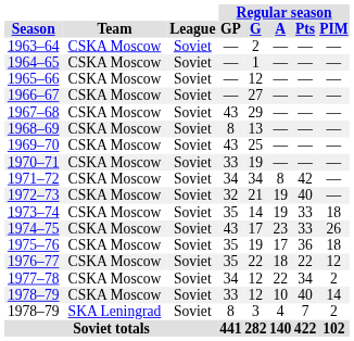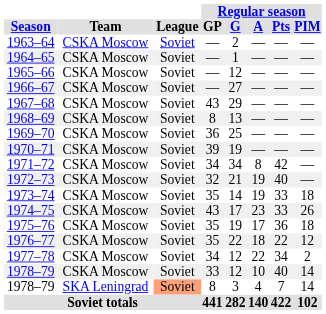 <table border="0" cellpadding="0" cellspacing="0" style="width:60%; text-align:center;">
 <tr style="background:#e0e0e0;">
 <th colspan="3" style="background:#fff;"></th>
 <th rowspan="99" style="background:#fff;"></th>
 <th ALIGN="center" colspan="5"><a href='#'>Regular season</a></th>
 </tr>
 <tr style="background:#e0e0e0;">
 <th><a href='#'>Season</a></th>
 <th>Team</th>
 <th>League</th>
 <th>GP</th>
 <th><a href='#'>G</a></th>
 <th><a href='#'>A</a></th>
 <th><a href='#'>Pts</a></th>
 <th><a href='#'>PIM</a></th>
 </tr>
 <tr>
 <td><a href='#'>1963–64</a></td>
 <td><a href='#'>CSKA Moscow</a></td>
 <td><a href='#'>Soviet</a></td>
 <td>—</td>
 <td>2</td>
 <td>—</td>
 <td>—</td>
 <td>—</td>
 </tr>
 <tr bgcolor="#f0f0f0">
 <td><a href='#'>1964–65</a></td>
 <td>CSKA Moscow</td>
 <td>Soviet</td>
 <td>—</td>
 <td>1</td>
 <td>—</td>
 <td>—</td>
 <td>—</td>
 </tr>
 <tr>
 <td><a href='#'>1965–66</a></td>
 <td>CSKA Moscow</td>
 <td>Soviet</td>
 <td>—</td>
 <td>12</td>
 <td>—</td>
 <td>—</td>
 <td>—</td>
 </tr>
 <tr bgcolor="#f0f0f0">
 <td><a href='#'>1966–67</a></td>
 <td>CSKA Moscow</td>
 <td>Soviet</td>
 <td>—</td>
 <td>27</td>
 <td>—</td>
 <td>—</td>
 <td>—</td>
 </tr>
 <tr>
 <td><a href='#'>1967–68</a></td>
 <td>CSKA Moscow</td>
 <td>Soviet</td>
 <td>43</td>
 <td>29</td>
 <td>—</td>
 <td>—</td>
 <td>—</td>
 </tr>
 <tr bgcolor="#f0f0f0">
 <td><a href='#'>1968–69</a></td>
 <td>CSKA Moscow</td>
 <td>Soviet</td>
 <td>8</td>
 <td>13</td>
 <td>—</td>
 <td>—</td>
 <td>—</td>
 </tr>
 <tr>
 <td><a href='#'>1969–70</a></td>
 <td>CSKA Moscow</td>
 <td>Soviet</td>
-<td>43</td>
+<td>36</td>
 <td>25</td>
 <td>—</td>
 <td>—</td>
 <td>—</td>
 </tr>
 <tr bgcolor="#f0f0f0">
 <td><a href='#'>1970–71</a></td>
 <td>CSKA Moscow</td>
 <td>Soviet</td>
-<td>33</td>
+<td>39</td>
 <td>19</td>
 <td>—</td>
 <td>—</td>
 <td>—</td>
 </tr>
 <tr>
 <td><a href='#'>1971–72</a></td>
 <td>CSKA Moscow</td>
 <td>Soviet</td>
 <td>34</td>
 <td>34</td>
 <td>8</td>
 <td>42</td>
 <td>—</td>
 </tr>
 <tr bgcolor="#f0f0f0">
 <td><a href='#'>1972–73</a></td>
 <td>CSKA Moscow</td>
 <td>Soviet</td>
 <td>32</td>
 <td>21</td>
 <td>19</td>
 <td>40</td>
 <td>—</td>
 </tr>
 <tr>
 <td><a href='#'>1973–74</a></td>
 <td>CSKA Moscow</td>
 <td>Soviet</td>
 <td>35</td>
 <td>14</td>
 <td>19</td>
 <td>33</td>
 <td>18</td>
 </tr>
 <tr bgcolor="#f0f0f0">
 <td><a href='#'>1974–75</a></td>
 <td>CSKA Moscow</td>
 <td>Soviet</td>
 <td>43</td>
 <td>17</td>
 <td>23</td>
 <td>33</td>
 <td>26</td>
 </tr>
 <tr>
 <td><a href='#'>1975–76</a></td>
 <td>CSKA Moscow</td>
 <td>Soviet</td>
 <td>35</td>
 <td>19</td>
 <td>17</td>
 <td>36</td>
 <td>18</td>
 </tr>
 <tr bgcolor="#f0f0f0">
 <td><a href='#'>1976–77</a></td>
 <td>CSKA Moscow</td>
 <td>Soviet</td>
 <td>35</td>
 <td>22</td>
 <td>18</td>
 <td>22</td>
 <td>12</td>
 </tr>
 <tr>
 <td><a href='#'>1977–78</a></td>
 <td>CSKA Moscow</td>
 <td>Soviet</td>
 <td>34</td>
 <td>12</td>
 <td>22</td>
 <td>34</td>
 <td>2</td>
 </tr>
 <tr bgcolor="#f0f0f0">
 <td><a href='#'>1978–79</a></td>
 <td>CSKA Moscow</td>
 <td>Soviet</td>
 <td>33</td>
 <td>12</td>
 <td>10</td>
 <td>40</td>
 <td>14</td>
 </tr>
 <tr>
 <td>1978–79</td>
 <td><a href='#'>SKA Leningrad</a></td>
-<td>Soviet</td>
+<td style="background: lightsalmon;">Soviet</td>
 <td>8</td>
 <td>3</td>
 <td>4</td>
 <td>7</td>
-<td>2</td>
+<td>14</td>
 </tr>
 <tr bgcolor="#e0e0e0">
 <th colspan="3">Soviet totals</th>
 <th>441</th>
 <th>282</th>
 <th>140</th>
 <th>422</th>
 <th>102</th>
 </tr>
 </table>
